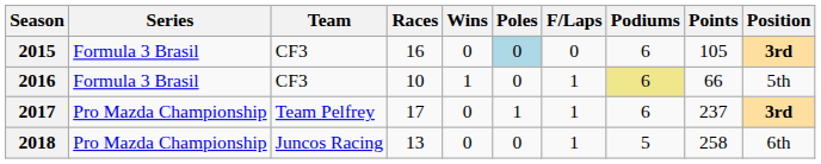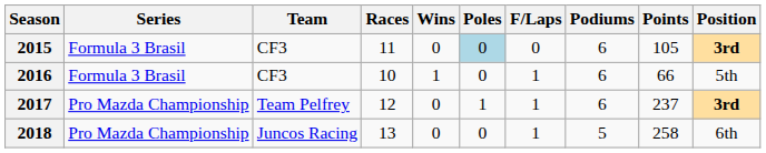 <table class="wikitable" style="font-size: 90%; text-align:center">
 <tr>
 <th>Season</th>
 <th>Series</th>
 <th>Team</th>
 <th>Races</th>
 <th>Wins</th>
 <th>Poles</th>
 <th>F/Laps</th>
 <th>Podiums</th>
 <th>Points</th>
 <th>Position</th>
 </tr>
 <tr>
 <th>2015</th>
 <td align=left><a href='#'>Formula 3 Brasil</a></td>
 <td align=left>CF3</td>
-<td>16</td>
+<td>11</td>
 <td>0</td>
 <td style="background: lightblue;">0</td>
 <td>0</td>
 <td>6</td>
 <td>105</td>
 <td style="background:#FFDF9F;"><strong>3rd</strong></td>
 </tr>
 <tr>
 <th>2016</th>
 <td align=left><a href='#'>Formula 3 Brasil</a></td>
 <td align=left>CF3</td>
 <td>10</td>
 <td>1</td>
 <td>0</td>
 <td>1</td>
-<td style="background: khaki;">6</td>
+<td>6</td>
 <td>66</td>
 <td>5th</td>
 </tr>
 <tr>
 <th>2017</th>
 <td align=left><a href='#'>Pro Mazda Championship</a></td>
 <td align=left><a href='#'>Team Pelfrey</a></td>
-<td>17</td>
+<td>12</td>
 <td>0</td>
 <td>1</td>
 <td>1</td>
 <td>6</td>
 <td>237</td>
 <td style="background:#FFDF9F;"><strong>3rd</strong></td>
 </tr>
 <tr>
 <th>2018</th>
 <td align=left><a href='#'>Pro Mazda Championship</a></td>
 <td align=left><a href='#'>Juncos Racing</a></td>
 <td>13</td>
 <td>0</td>
 <td>0</td>
 <td>1</td>
 <td>5</td>
 <td>258</td>
 <td>6th</td>
 </tr>
 </table>
